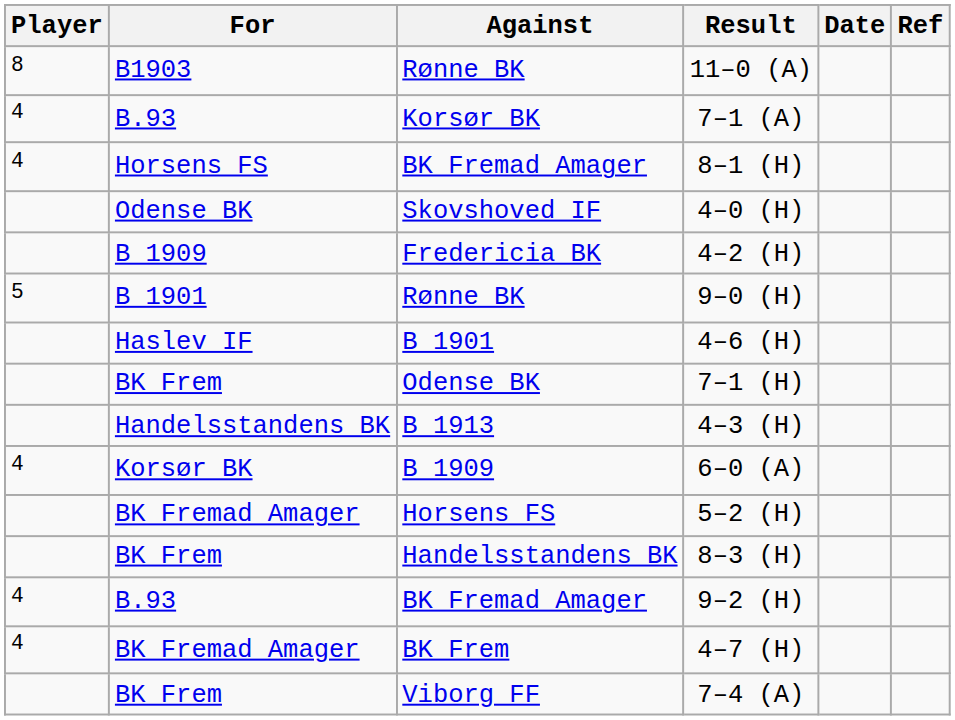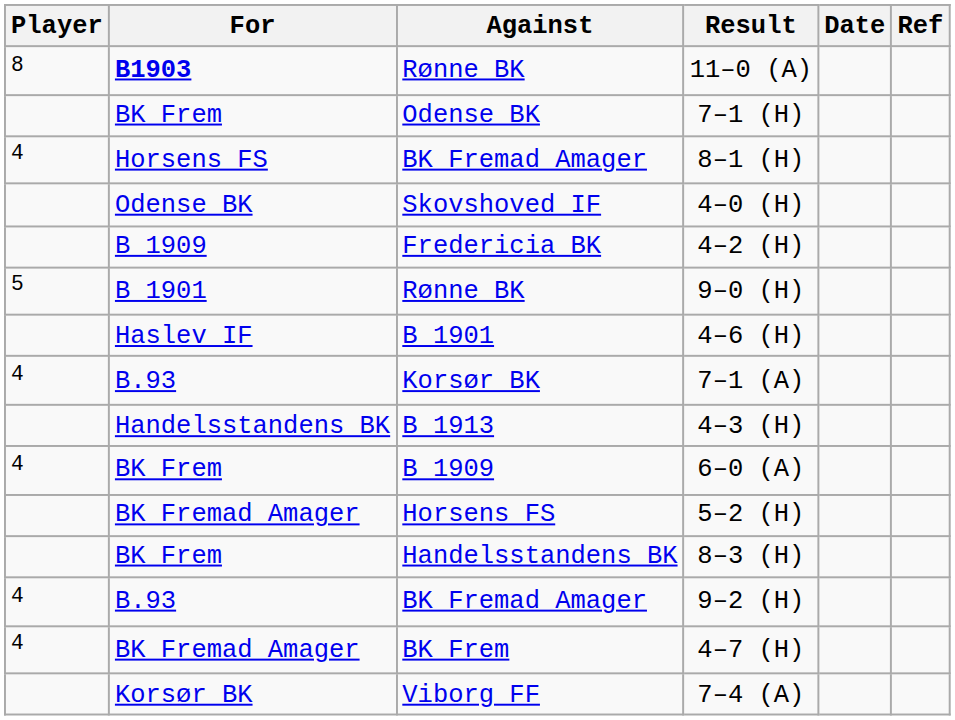 <table class="wikitable sortable">
 <tr>
 <th>Player</th>
 <th>For</th>
 <th>Against</th>
 <th style="text-align:center">Result</th>
 <th>Date</th>
 <th>Ref</th>
 </tr>
 <tr>
 <td> <sup>8</sup></td>
-<td><a href='#'>B1903</a></td>
+<td><strong><a href='#'>B1903</a></strong></td>
 <td><a href='#'>Rønne BK</a></td>
 <td style="text-align:center;">11–0 (A)</td>
 <td></td>
 <td></td>
 </tr>
 <tr>
-<td> <sup>4</sup></td>
-<td><a href='#'>B.93</a></td>
-<td><a href='#'>Korsør BK</a></td>
-<td style="text-align:center;">7–1 (A)</td>
+<td> </td>
+<td><a href='#'>BK Frem</a></td>
+<td><a href='#'>Odense BK</a></td>
+<td style="text-align:center;">7–1 (H)</td>
 <td></td>
 <td></td>
 </tr>
 <tr>
 <td> <sup>4</sup></td>
 <td><a href='#'>Horsens FS</a></td>
 <td><a href='#'>BK Fremad Amager</a></td>
 <td style="text-align:center;">8–1 (H)</td>
 <td></td>
 <td></td>
 </tr>
 <tr>
 <td> </td>
 <td><a href='#'>Odense BK</a></td>
 <td><a href='#'>Skovshoved IF</a></td>
 <td style="text-align:center;">4–0 (H)</td>
 <td></td>
 <td></td>
 </tr>
 <tr>
 <td> </td>
 <td><a href='#'>B 1909</a></td>
 <td><a href='#'>Fredericia BK</a></td>
 <td style="text-align:center;">4–2 (H)</td>
 <td></td>
 <td></td>
 </tr>
 <tr>
 <td> <sup>5</sup></td>
 <td><a href='#'>B 1901</a></td>
 <td><a href='#'>Rønne BK</a></td>
 <td style="text-align:center;">9–0 (H)</td>
 <td></td>
 <td></td>
 </tr>
 <tr>
 <td> </td>
 <td><a href='#'>Haslev IF</a></td>
 <td><a href='#'>B 1901</a></td>
 <td style="text-align:center;">4–6 (H)</td>
 <td></td>
 <td></td>
 </tr>
 <tr>
-<td> </td>
-<td><a href='#'>BK Frem</a></td>
-<td><a href='#'>Odense BK</a></td>
-<td style="text-align:center;">7–1 (H)</td>
+<td> <sup>4</sup></td>
+<td><a href='#'>B.93</a></td>
+<td><a href='#'>Korsør BK</a></td>
+<td style="text-align:center;">7–1 (A)</td>
 <td></td>
 <td></td>
 </tr>
 <tr>
 <td> </td>
 <td><a href='#'>Handelsstandens BK</a></td>
 <td><a href='#'>B 1913</a></td>
 <td style="text-align:center;">4–3 (H)</td>
 <td></td>
 <td></td>
 </tr>
 <tr>
 <td> <sup>4</sup></td>
-<td><a href='#'>Korsør BK</a></td>
+<td><a href='#'>BK Frem</a></td>
 <td><a href='#'>B 1909</a></td>
 <td style="text-align:center;">6–0 (A)</td>
 <td></td>
 <td></td>
 </tr>
 <tr>
 <td> </td>
 <td><a href='#'>BK Fremad Amager</a></td>
 <td><a href='#'>Horsens FS</a></td>
 <td style="text-align:center;">5–2 (H)</td>
 <td></td>
 <td></td>
 </tr>
 <tr>
 <td> </td>
 <td><a href='#'>BK Frem</a></td>
 <td><a href='#'>Handelsstandens BK</a></td>
 <td style="text-align:center;">8–3 (H)</td>
 <td></td>
 <td></td>
 </tr>
 <tr>
 <td> <sup>4</sup></td>
 <td><a href='#'>B.93</a></td>
 <td><a href='#'>BK Fremad Amager</a></td>
 <td style="text-align:center;">9–2 (H)</td>
 <td></td>
 <td></td>
 </tr>
 <tr>
 <td> <sup>4</sup></td>
 <td><a href='#'>BK Fremad Amager</a></td>
 <td><a href='#'>BK Frem</a></td>
 <td style="text-align:center;">4–7 (H)</td>
 <td></td>
 <td></td>
 </tr>
 <tr>
 <td> </td>
-<td><a href='#'>BK Frem</a></td>
+<td><a href='#'>Korsør BK</a></td>
 <td><a href='#'>Viborg FF</a></td>
 <td style="text-align:center;">7–4 (A)</td>
 <td></td>
 <td></td>
 </tr>
 </table>
